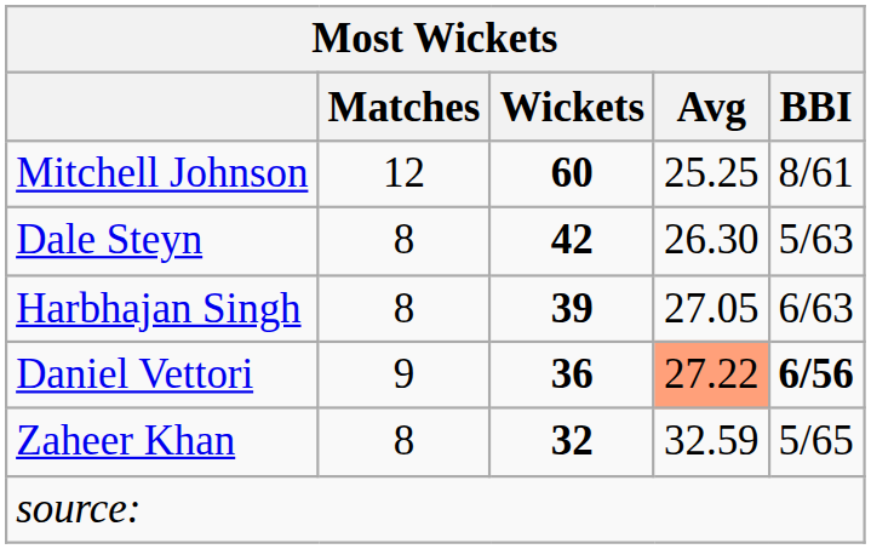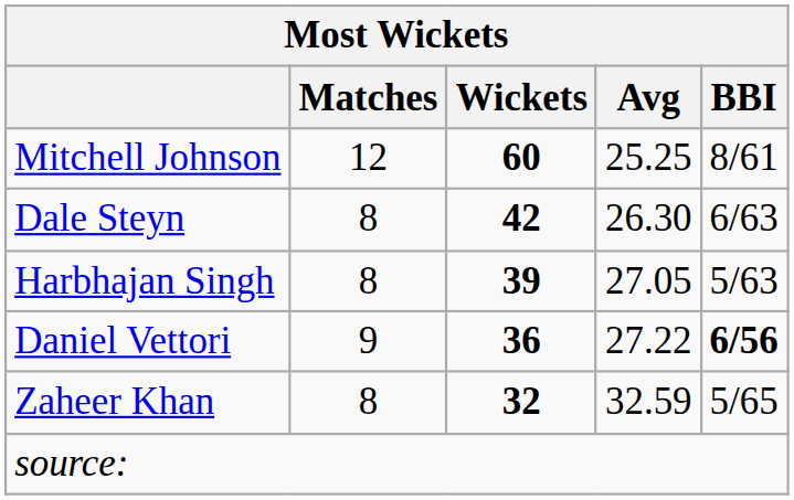 <table class="wikitable" style="text-align:center;">
 <tr>
 <th colspan=5>Most Wickets</th>
 </tr>
 <tr>
 <th></th>
 <th>Matches</th>
 <th>Wickets</th>
 <th>Avg</th>
 <th>BBI</th>
 </tr>
 <tr>
 <td align="left"> <a href='#'>Mitchell Johnson</a></td>
 <td>12</td>
 <td><strong>60</strong></td>
 <td>25.25</td>
 <td>8/61</td>
 </tr>
 <tr>
 <td align="left"> <a href='#'>Dale Steyn</a></td>
 <td>8</td>
 <td><strong>42</strong></td>
 <td>26.30</td>
-<td>5/63</td>
+<td>6/63</td>
 </tr>
 <tr>
 <td align="left"> <a href='#'>Harbhajan Singh</a></td>
 <td>8</td>
 <td><strong>39</strong></td>
 <td>27.05</td>
-<td>6/63</td>
+<td>5/63</td>
 </tr>
 <tr>
 <td align="left"> <a href='#'>Daniel Vettori</a></td>
 <td>9</td>
 <td><strong>36</strong></td>
-<td style="background: lightsalmon;">27.22</td>
+<td>27.22</td>
 <td><strong>6/56</strong></td>
 </tr>
 <tr>
 <td align="left"> <a href='#'>Zaheer Khan</a></td>
 <td>8</td>
 <td><strong>32</strong></td>
 <td>32.59</td>
 <td>5/65</td>
 </tr>
 <tr>
 <td colspan="5" style="text-align:left;"><em>source:</em> </td>
 </tr>
 </table>
